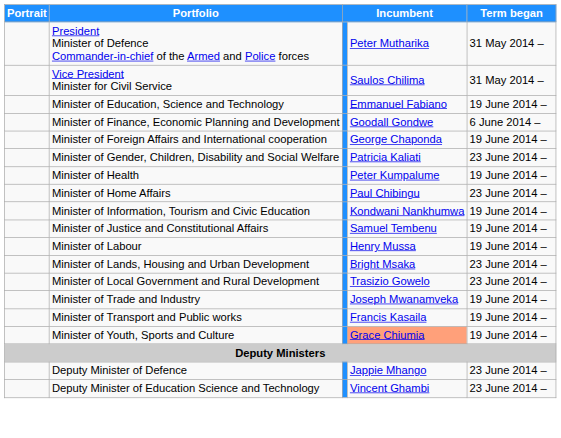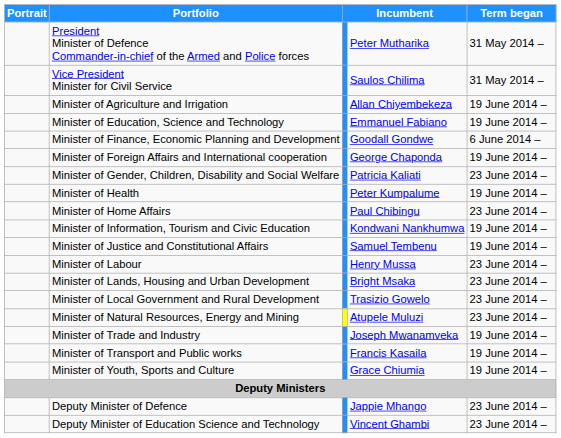 <table class="wikitable">
 <tr>
 <th style="background-color:#1E90FF;color: white">Portrait</th>
 <th style="background-color:#1E90FF;color: white">Portfolio</th>
 <th colspan=2 style="background-color:#1E90FF;color: white">Incumbent</th>
 <th style="background-color:#1E90FF;color: white">Term began</th>
 </tr>
 <tr>
 <td></td>
 <td><a href='#'>President</a><br>Minister of Defence<br><a href='#'>Commander-in-chief</a> of the <a href='#'>Armed</a> and <a href='#'>Police</a> forces</td>
 <td style="background:#1E90FF"></td>
 <td> <a href='#'>Peter Mutharika</a></td>
 <td style="width: 120px;">31 May 2014 –</td>
 </tr>
 <tr>
 <td></td>
 <td><a href='#'>Vice President</a><br>Minister for Civil Service</td>
 <td style="background:#1E90FF"></td>
 <td> <a href='#'>Saulos Chilima</a></td>
 <td>31 May 2014 –</td>
+</tr>
+<tr>
+<td></td>
+<td>Minister of Agriculture and Irrigation</td>
+<td style="background:#1E90FF"></td>
+<td> <a href='#'>Allan Chiyembekeza</a> </td>
+<td>19 June 2014 –</td>
 </tr>
 <tr>
 <td></td>
 <td>Minister of Education, Science and Technology</td>
 <td style="background:#1E90FF"></td>
 <td> <a href='#'>Emmanuel Fabiano</a> </td>
 <td>19 June 2014 –</td>
 </tr>
 <tr>
 <td></td>
 <td>Minister of Finance, Economic Planning and Development</td>
 <td style="background:#1E90FF"></td>
 <td> <a href='#'>Goodall Gondwe</a></td>
 <td>6 June 2014 –</td>
 </tr>
 <tr>
 <td></td>
 <td>Minister of Foreign Affairs and International cooperation</td>
 <td style="background:#1E90FF"></td>
 <td> <a href='#'>George Chaponda</a> </td>
 <td>19 June 2014 –</td>
 </tr>
 <tr>
 <td></td>
 <td>Minister of Gender, Children, Disability and Social Welfare</td>
 <td style="background:#1E90FF"></td>
 <td> <a href='#'>Patricia Kaliati</a> </td>
 <td>23 June 2014 –</td>
 </tr>
 <tr>
 <td></td>
 <td>Minister of Health</td>
 <td style="background:#1E90FF"></td>
 <td> <a href='#'>Peter Kumpalume</a> </td>
 <td>19 June 2014 –</td>
 </tr>
 <tr>
 <td></td>
 <td>Minister of Home Affairs</td>
 <td style="background:#1E90FF"></td>
 <td> <a href='#'>Paul Chibingu</a> </td>
 <td>23 June 2014 –</td>
 </tr>
 <tr>
 <td></td>
 <td>Minister of Information, Tourism and Civic Education</td>
 <td style="background:#1E90FF"></td>
 <td> <a href='#'>Kondwani Nankhumwa</a> </td>
 <td>19 June 2014 –</td>
 </tr>
 <tr>
 <td></td>
 <td>Minister of Justice and Constitutional Affairs</td>
 <td style="background:#1E90FF"></td>
 <td> <a href='#'>Samuel Tembenu</a></td>
 <td>19 June 2014 –</td>
 </tr>
 <tr>
 <td></td>
 <td>Minister of Labour</td>
 <td style="background:#1E90FF"></td>
 <td> <a href='#'>Henry Mussa</a> </td>
-<td>19 June 2014 –</td>
+<td>23 June 2014 –</td>
 </tr>
 <tr>
 <td></td>
 <td>Minister of Lands, Housing and Urban Development</td>
 <td style="background:#1E90FF"></td>
 <td>  <a href='#'>Bright Msaka</a></td>
 <td>23 June 2014 –</td>
 </tr>
 <tr>
 <td></td>
 <td>Minister of Local Government and Rural Development</td>
 <td style="background:#1E90FF"></td>
 <td> <a href='#'>Trasizio Gowelo</a> </td>
+<td>23 June 2014 –</td>
+</tr>
+<tr>
+<td></td>
+<td>Minister of Natural Resources, Energy and Mining</td>
+<td style="background:#FFFF00"></td>
+<td> <a href='#'>Atupele Muluzi</a> </td>
 <td>23 June 2014 –</td>
 </tr>
 <tr>
 <td></td>
 <td>Minister of Trade and Industry</td>
 <td style="background:#1E90FF"></td>
 <td> <a href='#'>Joseph Mwanamveka</a> </td>
 <td>19 June 2014 –</td>
 </tr>
 <tr>
 <td></td>
 <td>Minister of Transport and Public works</td>
 <td style="background:#1E90FF"></td>
 <td> <a href='#'>Francis Kasaila</a> </td>
 <td>19 June 2014 –</td>
 </tr>
 <tr>
 <td></td>
 <td>Minister of Youth, Sports and Culture</td>
 <td style="background:#1E90FF"></td>
-<td style="background: lightsalmon;"> <a href='#'>Grace Chiumia</a> </td>
+<td> <a href='#'>Grace Chiumia</a> </td>
 <td>19 June 2014 –</td>
 </tr>
 <tr>
 <td style="background:#cccccc;text-align:center;" colspan="5"><strong>Deputy Ministers</strong></td>
 </tr>
 <tr>
 <td></td>
 <td>Deputy Minister of Defence</td>
 <td style="background:#1E90FF"></td>
 <td> <a href='#'>Jappie Mhango</a> </td>
 <td>23 June 2014 –</td>
 </tr>
 <tr>
 <td></td>
 <td>Deputy Minister of Education Science and Technology</td>
 <td style="background:#1E90FF"></td>
 <td> <a href='#'>Vincent Ghambi</a> </td>
 <td>23 June 2014 –</td>
 </tr>
 </table>
